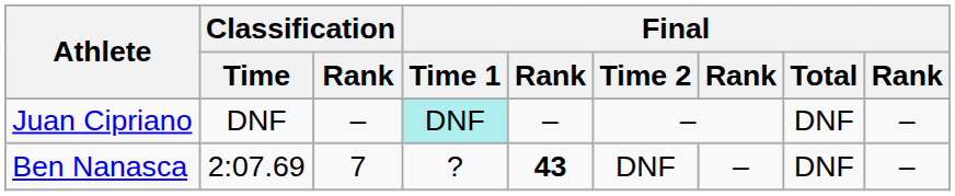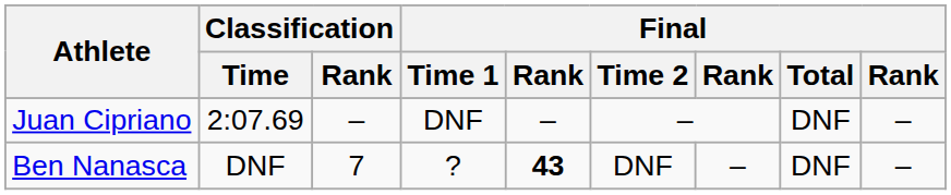 <table class="wikitable" style="font-size:90%">
 <tr>
 <th rowspan="2">Athlete</th>
 <th colspan="2">Classification</th>
 <th colspan="6">Final</th>
 </tr>
 <tr>
 <th>Time</th>
 <th>Rank</th>
 <th>Time 1</th>
 <th>Rank</th>
 <th>Time 2</th>
 <th>Rank</th>
 <th>Total</th>
 <th>Rank</th>
 </tr>
 <tr>
 <td><a href='#'>Juan Cipriano</a></td>
+<td align="center">2:07.69</td>
+<td align="center">–</td>
 <td align="center">DNF</td>
-<td align="center">–</td>
-<td align="center" style="background: paleturquoise;">DNF</td>
 <td align="center">–</td>
 <td align="center" colspan=2>–</td>
 <td align="center">DNF</td>
 <td align="center">–</td>
 </tr>
 <tr>
 <td><a href='#'>Ben Nanasca</a></td>
-<td align="center">2:07.69</td>
+<td align="center">DNF</td>
 <td align="center">7</td>
 <td align="center">?</td>
 <td align="center"><strong>43</strong></td>
 <td align="center">DNF</td>
 <td align="center">–</td>
 <td align="center">DNF</td>
 <td align="center">–</td>
 </tr>
 </table>
